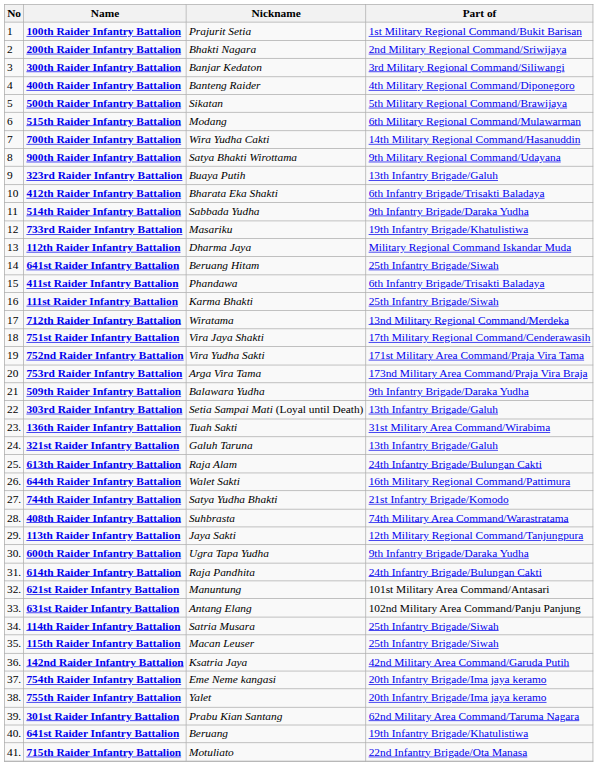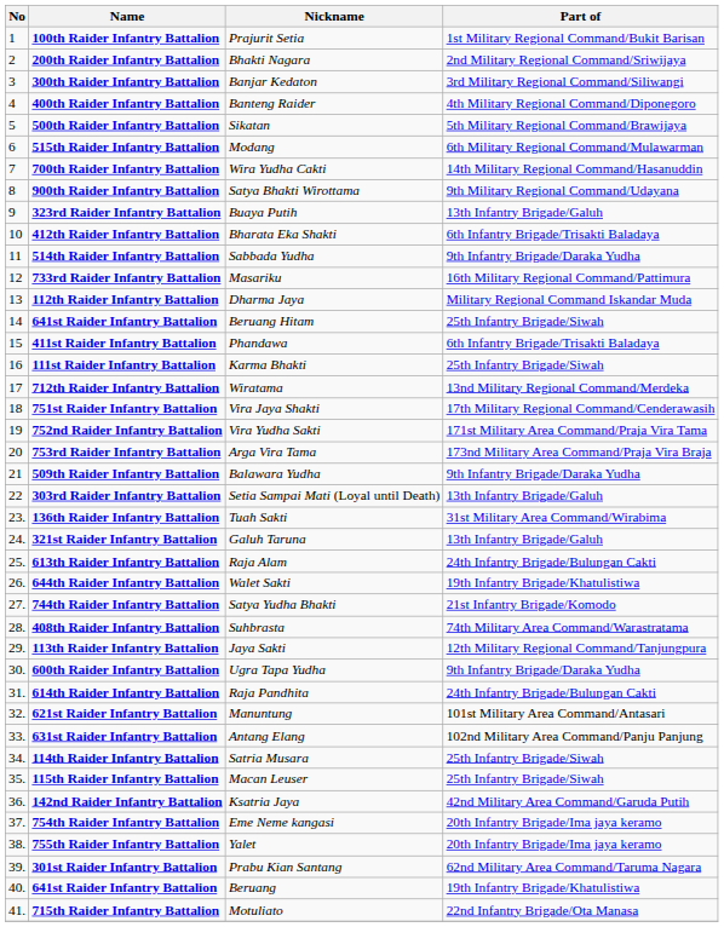 <table class="wikitable sortable">
 <tr>
 <th>No</th>
 <th>Name</th>
 <th>Nickname</th>
 <th>Part of</th>
 </tr>
 <tr>
 <td>1</td>
 <td><strong><a href='#'>100th Raider Infantry Battalion</a></strong></td>
 <td><em>Prajurit Setia</em></td>
 <td><a href='#'>1st Military Regional Command/Bukit Barisan</a></td>
 </tr>
 <tr>
 <td>2</td>
 <td><strong><a href='#'>200th Raider Infantry Battalion</a></strong></td>
 <td><em>Bhakti Nagara</em></td>
 <td><a href='#'>2nd Military Regional Command/Sriwijaya</a></td>
 </tr>
 <tr>
 <td>3</td>
 <td><strong><a href='#'>300th Raider Infantry Battalion</a></strong></td>
 <td><em>Banjar Kedaton</em></td>
 <td><a href='#'>3rd Military Regional Command/Siliwangi</a></td>
 </tr>
 <tr>
 <td>4</td>
 <td><strong><a href='#'>400th Raider Infantry Battalion</a></strong></td>
 <td><em>Banteng Raider</em></td>
 <td><a href='#'>4th Military Regional Command/Diponegoro</a></td>
 </tr>
 <tr>
 <td>5</td>
 <td><strong><a href='#'>500th Raider Infantry Battalion</a></strong></td>
 <td><em>Sikatan</em></td>
 <td><a href='#'>5th Military Regional Command/Brawijaya</a></td>
 </tr>
 <tr>
 <td>6</td>
 <td><strong><a href='#'>515th Raider Infantry Battalion</a></strong></td>
 <td><em>Modang</em></td>
 <td><a href='#'>6th Military Regional Command/Mulawarman</a></td>
 </tr>
 <tr>
 <td>7</td>
 <td><strong><a href='#'>700th Raider Infantry Battalion</a></strong></td>
 <td><em>Wira Yudha Cakti</em></td>
 <td><a href='#'>14th Military Regional Command/Hasanuddin</a></td>
 </tr>
 <tr>
 <td>8</td>
 <td><strong><a href='#'>900th Raider Infantry Battalion</a></strong></td>
 <td><em>Satya Bhakti Wirottama</em></td>
 <td><a href='#'>9th Military Regional Command/Udayana</a></td>
 </tr>
 <tr>
 <td>9</td>
 <td><strong><a href='#'>323rd Raider Infantry Battalion</a></strong></td>
 <td><em>Buaya Putih</em></td>
 <td><a href='#'>13th Infantry Brigade/Galuh</a></td>
 </tr>
 <tr>
 <td>10</td>
 <td><strong><a href='#'>412th Raider Infantry Battalion</a></strong></td>
 <td><em>Bharata Eka Shakti</em></td>
 <td><a href='#'>6th Infantry Brigade/Trisakti Baladaya</a></td>
 </tr>
 <tr>
 <td>11</td>
 <td><strong><a href='#'>514th Raider Infantry Battalion</a></strong></td>
 <td><em>Sabbada Yudha</em></td>
 <td><a href='#'>9th Infantry Brigade/Daraka Yudha</a></td>
 </tr>
 <tr>
 <td>12</td>
 <td><strong><a href='#'>733rd Raider Infantry Battalion</a></strong></td>
 <td><em>Masariku</em></td>
-<td><a href='#'>19th Infantry Brigade/Khatulistiwa</a></td>
+<td><a href='#'>16th Military Regional Command/Pattimura</a></td>
 </tr>
 <tr>
 <td>13</td>
 <td><strong><a href='#'>112th Raider Infantry Battalion</a></strong></td>
 <td><em>Dharma Jaya</em></td>
 <td><a href='#'>Military Regional Command Iskandar Muda</a></td>
 </tr>
 <tr>
 <td>14</td>
 <td><strong><a href='#'>641st Raider Infantry Battalion</a></strong></td>
 <td><em>Beruang Hitam</em></td>
 <td><a href='#'>25th Infantry Brigade/Siwah</a></td>
 </tr>
 <tr>
 <td>15</td>
 <td><strong><a href='#'>411st Raider Infantry Battalion</a></strong></td>
 <td><em>Phandawa</em></td>
 <td><a href='#'>6th Infantry Brigade/Trisakti Baladaya</a></td>
 </tr>
 <tr>
 <td>16</td>
 <td><strong><a href='#'>111st Raider Infantry Battalion</a></strong></td>
 <td><em>Karma Bhakti</em></td>
 <td><a href='#'>25th Infantry Brigade/Siwah</a></td>
 </tr>
 <tr>
 <td>17</td>
 <td><strong><a href='#'>712th Raider Infantry Battalion</a></strong></td>
 <td><em>Wiratama</em></td>
 <td><a href='#'>13nd Military Regional Command/Merdeka</a></td>
 </tr>
 <tr>
 <td>18</td>
 <td><strong><a href='#'>751st Raider Infantry Battalion</a></strong></td>
 <td><em>Vira Jaya Shakti</em></td>
 <td><a href='#'>17th Military Regional Command/Cenderawasih</a></td>
 </tr>
 <tr>
 <td>19</td>
 <td><strong><a href='#'>752nd Raider Infantry Battalion</a></strong></td>
 <td><em>Vira Yudha Sakti</em></td>
 <td><a href='#'>171st Military Area Command/Praja Vira Tama</a></td>
 </tr>
 <tr>
 <td>20</td>
 <td><strong><a href='#'>753rd Raider Infantry Battalion</a></strong></td>
 <td><em>Arga Vira Tama</em></td>
 <td><a href='#'>173nd Military Area Command/Praja Vira Braja</a></td>
 </tr>
 <tr>
 <td>21</td>
 <td><strong><a href='#'>509th Raider Infantry Battalion</a></strong></td>
 <td><em>Balawara Yudha</em></td>
 <td><a href='#'>9th Infantry Brigade/Daraka Yudha</a></td>
 </tr>
 <tr>
 <td>22</td>
 <td><strong><a href='#'>303rd Raider Infantry Battalion</a></strong></td>
 <td><em>Setia Sampai Mati</em> (Loyal until Death)</td>
 <td><a href='#'>13th Infantry Brigade/Galuh</a></td>
 </tr>
 <tr>
 <td>23.</td>
 <td><strong><a href='#'>136th Raider Infantry Battalion</a></strong></td>
 <td><em>Tuah Sakti</em></td>
 <td><a href='#'>31st Military Area Command/Wirabima</a></td>
 </tr>
 <tr>
 <td>24.</td>
 <td><strong><a href='#'>321st Raider Infantry Battalion</a></strong></td>
 <td><em>Galuh Taruna</em></td>
 <td><a href='#'>13th Infantry Brigade/Galuh</a></td>
 </tr>
 <tr>
 <td>25.</td>
 <td><strong><a href='#'>613th Raider Infantry Battalion</a></strong></td>
 <td><em>Raja Alam</em></td>
 <td><a href='#'>24th Infantry Brigade/Bulungan Cakti</a></td>
 </tr>
 <tr>
 <td>26.</td>
 <td><strong><a href='#'>644th Raider Infantry Battalion</a></strong></td>
 <td><em>Walet Sakti</em></td>
-<td><a href='#'>16th Military Regional Command/Pattimura</a></td>
+<td><a href='#'>19th Infantry Brigade/Khatulistiwa</a></td>
 </tr>
 <tr>
 <td>27.</td>
 <td><strong><a href='#'>744th Raider Infantry Battalion</a></strong></td>
 <td><em>Satya Yudha Bhakti</em></td>
 <td><a href='#'>21st Infantry Brigade/Komodo</a></td>
 </tr>
 <tr>
 <td>28.</td>
 <td><strong><a href='#'>408th Raider Infantry Battalion</a></strong></td>
 <td><em>Suhbrasta</em></td>
 <td><a href='#'>74th Military Area Command/Warastratama</a></td>
 </tr>
 <tr>
 <td>29.</td>
 <td><strong><a href='#'>113th Raider Infantry Battalion</a></strong></td>
 <td><em>Jaya Sakti</em></td>
 <td><a href='#'>12th Military Regional Command/Tanjungpura</a></td>
 </tr>
 <tr>
 <td>30.</td>
 <td><strong><a href='#'>600th Raider Infantry Battalion</a></strong></td>
 <td><em>Ugra Tapa Yudha</em></td>
 <td><a href='#'>9th Infantry Brigade/Daraka Yudha</a></td>
 </tr>
 <tr>
 <td>31.</td>
 <td><strong><a href='#'>614th Raider Infantry Battalion</a></strong></td>
 <td><em>Raja Pandhita</em></td>
 <td><a href='#'>24th Infantry Brigade/Bulungan Cakti</a></td>
 </tr>
 <tr>
 <td>32.</td>
 <td><strong><a href='#'>621st Raider Infantry Battalion</a></strong></td>
 <td><em>Manuntung</em></td>
 <td>101st Military Area Command/Antasari</td>
 </tr>
 <tr>
 <td>33.</td>
 <td><strong><a href='#'>631st Raider Infantry Battalion</a></strong></td>
 <td><em>Antang Elang</em></td>
 <td>102nd Military Area Command/Panju Panjung</td>
 </tr>
 <tr>
 <td>34.</td>
 <td><strong><a href='#'>114th Raider Infantry Battalion</a></strong></td>
 <td><em>Satria Musara</em></td>
 <td><a href='#'>25th Infantry Brigade/Siwah</a></td>
 </tr>
 <tr>
 <td>35.</td>
 <td><strong><a href='#'>115th Raider Infantry Battalion</a></strong></td>
 <td><em>Macan Leuser</em></td>
 <td><a href='#'>25th Infantry Brigade/Siwah</a></td>
 </tr>
 <tr>
 <td>36.</td>
 <td><strong><a href='#'>142nd Raider Infantry Battalion</a></strong></td>
 <td><em>Ksatria Jaya</em></td>
 <td><a href='#'>42nd Military Area Command/Garuda Putih</a></td>
 </tr>
 <tr>
 <td>37.</td>
 <td><strong><a href='#'>754th Raider Infantry Battalion</a></strong></td>
 <td><em>Eme Neme kangasi</em></td>
 <td><a href='#'>20th Infantry Brigade/Ima jaya keramo</a></td>
 </tr>
 <tr>
 <td>38.</td>
 <td><strong><a href='#'>755th Raider Infantry Battalion</a></strong></td>
 <td><em>Yalet</em></td>
 <td><a href='#'>20th Infantry Brigade/Ima jaya keramo</a></td>
 </tr>
 <tr>
 <td>39.</td>
 <td><strong><a href='#'>301st Raider Infantry Battalion</a></strong></td>
 <td><em>Prabu Kian Santang</em></td>
 <td><a href='#'>62nd Military Area Command/Taruma Nagara</a></td>
 </tr>
 <tr>
 <td>40.</td>
 <td><strong><a href='#'>641st Raider Infantry Battalion</a></strong></td>
 <td><em>Beruang </em></td>
 <td><a href='#'>19th Infantry Brigade/Khatulistiwa</a></td>
 </tr>
 <tr>
 <td>41.</td>
 <td><strong><a href='#'>715th Raider Infantry Battalion</a></strong></td>
 <td><em>Motuliato</em></td>
 <td><a href='#'>22nd Infantry Brigade/Ota Manasa</a></td>
 </tr>
 <tr>
 </tr>
 </table>
